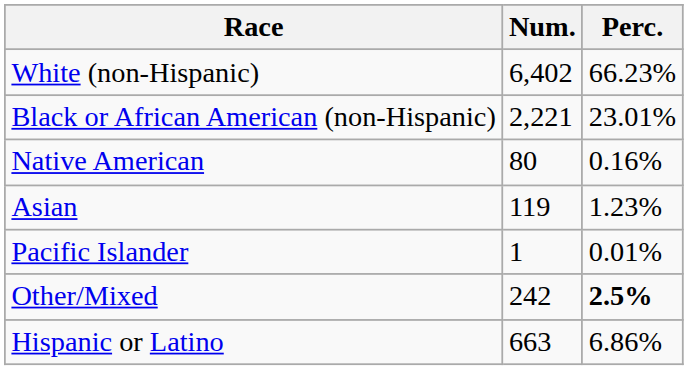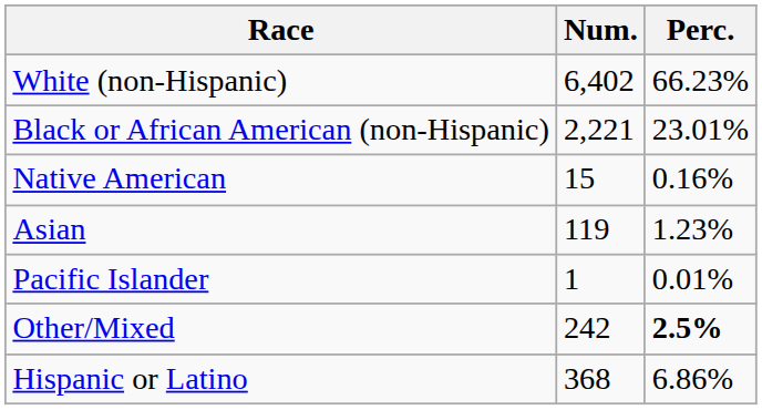 <table class="wikitable">
 <tr>
 <th>Race</th>
 <th>Num.</th>
 <th>Perc.</th>
 </tr>
 <tr>
 <td><a href='#'>White</a> (non-Hispanic)</td>
 <td>6,402</td>
 <td>66.23%</td>
 </tr>
 <tr>
 <td><a href='#'>Black or African American</a> (non-Hispanic)</td>
 <td>2,221</td>
 <td>23.01%</td>
 </tr>
 <tr>
 <td><a href='#'>Native American</a></td>
-<td>80</td>
+<td>15</td>
 <td>0.16%</td>
 </tr>
 <tr>
 <td><a href='#'>Asian</a></td>
 <td>119</td>
 <td>1.23%</td>
 </tr>
 <tr>
 <td><a href='#'>Pacific Islander</a></td>
 <td>1</td>
 <td>0.01%</td>
 </tr>
 <tr>
 <td><a href='#'>Other/Mixed</a></td>
 <td>242</td>
 <td><strong>2.5%</strong></td>
 </tr>
 <tr>
 <td><a href='#'>Hispanic</a> or <a href='#'>Latino</a></td>
-<td>663</td>
+<td>368</td>
 <td>6.86%</td>
 </tr>
 </table>
